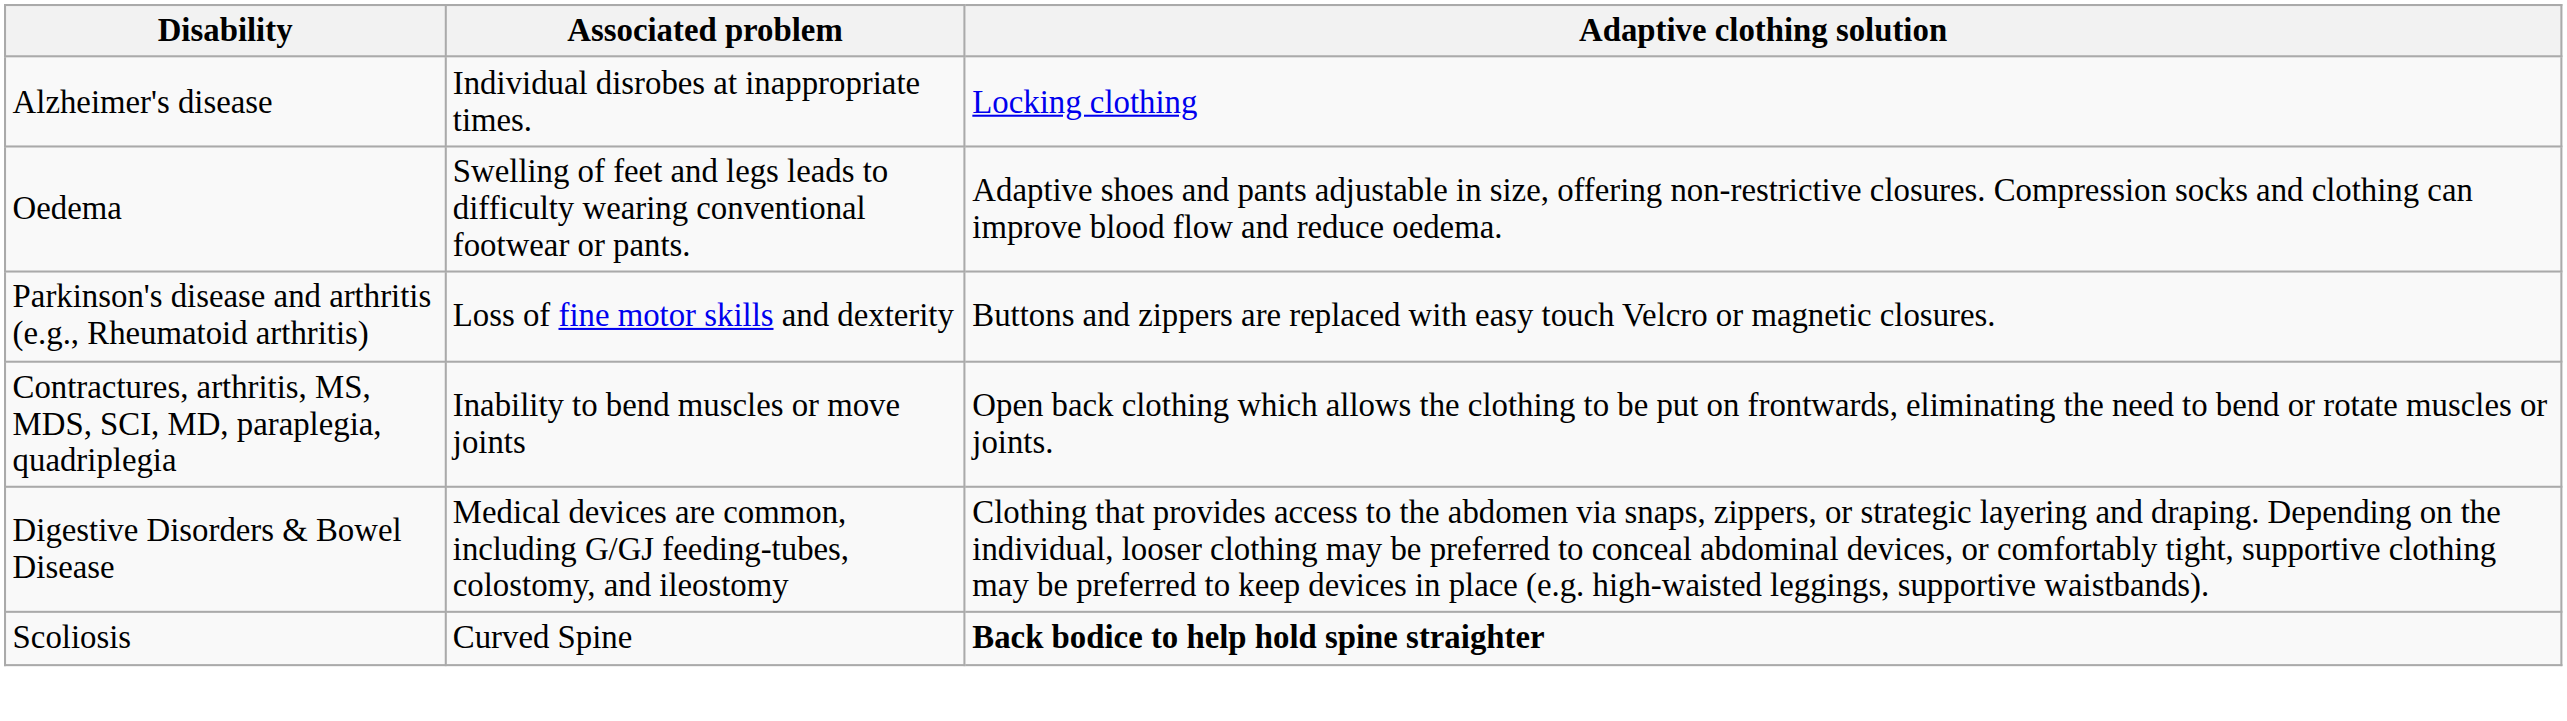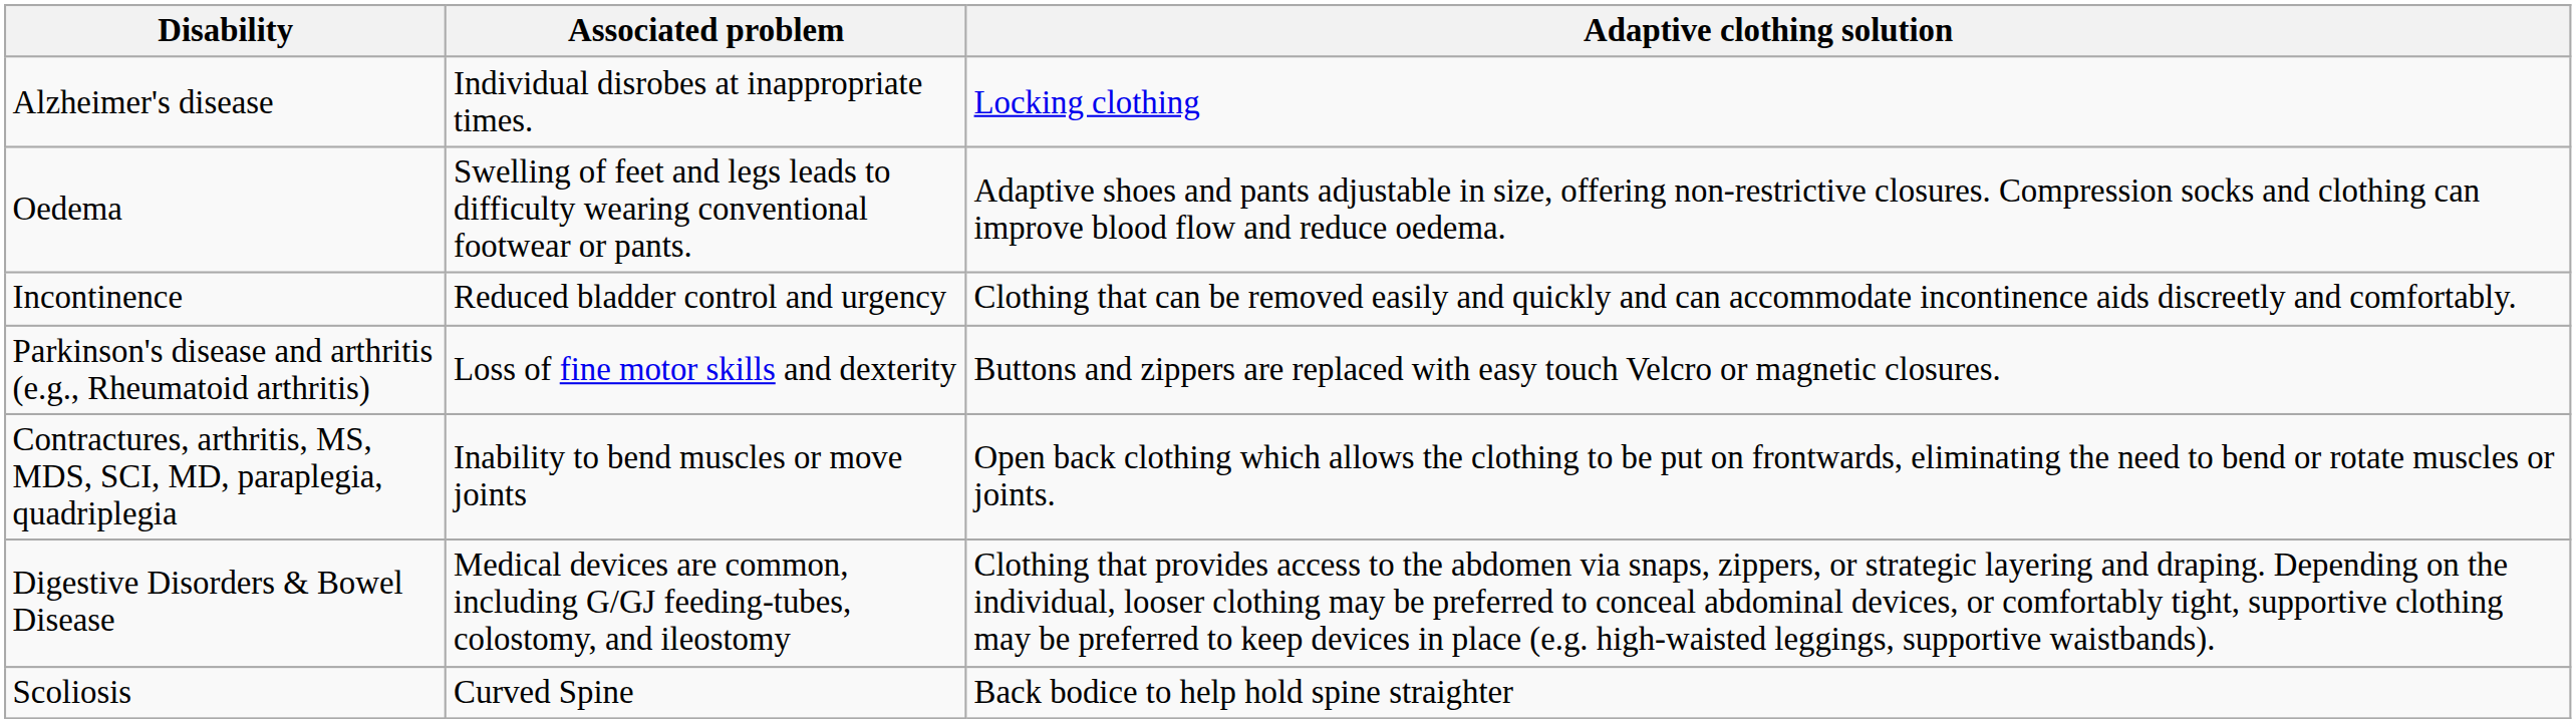 <table class="wikitable">
 <tr>
 <th>Disability</th>
 <th>Associated problem</th>
 <th>Adaptive clothing solution</th>
 </tr>
 <tr>
 <td>Alzheimer's disease</td>
 <td>Individual disrobes at inappropriate times.</td>
 <td><a href='#'>Locking clothing</a></td>
 </tr>
 <tr>
 <td>Oedema</td>
 <td>Swelling of feet and legs leads to difficulty wearing conventional footwear or pants.</td>
 <td>Adaptive shoes and pants adjustable in size, offering non-restrictive closures. Compression socks and clothing can improve blood flow and reduce oedema.</td>
+</tr>
+<tr>
+<td>Incontinence</td>
+<td>Reduced bladder control and urgency</td>
+<td>Clothing that can be removed easily and quickly and can accommodate incontinence aids discreetly and comfortably.</td>
 </tr>
 <tr>
 <td>Parkinson's disease and arthritis (e.g., Rheumatoid arthritis)</td>
 <td>Loss of <a href='#'>fine motor skills</a> and dexterity</td>
 <td>Buttons and zippers are replaced with easy touch Velcro or magnetic closures.</td>
 </tr>
 <tr>
 <td>Contractures, arthritis, MS, MDS, SCI, MD, paraplegia, quadriplegia</td>
 <td>Inability to bend muscles or move joints</td>
 <td>Open back clothing which allows the clothing to be put on frontwards, eliminating the need to bend or rotate muscles or joints.</td>
 </tr>
 <tr>
 <td>Digestive Disorders & Bowel Disease</td>
 <td>Medical devices are common, including G/GJ feeding-tubes, colostomy, and ileostomy</td>
 <td>Clothing that provides access to the abdomen via snaps, zippers, or strategic layering and draping. Depending on the individual, looser clothing may be preferred to conceal abdominal devices, or comfortably tight, supportive clothing may be preferred to keep devices in place (e.g. high-waisted leggings, supportive waistbands).</td>
 </tr>
 <tr>
 <td>Scoliosis</td>
 <td>Curved Spine</td>
-<td><strong>Back bodice to help hold spine straighter</strong></td>
+<td>Back bodice to help hold spine straighter</td>
 </tr>
 </table>
